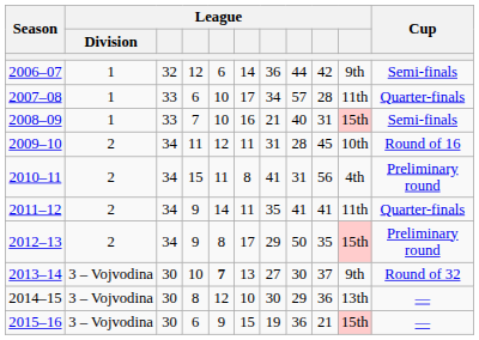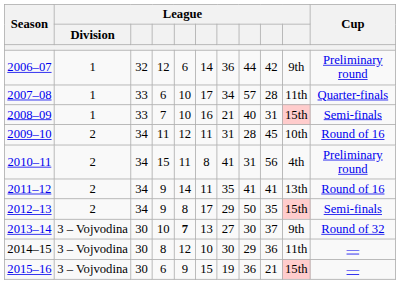 <table class="wikitable sortable" style="text-align:center">
 <tr>
 <th rowspan="2">Season</th>
 <th colspan="9">League</th>
 <th rowspan="2" width="100">Cup</th>
 </tr>
 <tr>
 <th>Division</th>
 <th width="20"></th>
 <th width="20"></th>
 <th width="20"></th>
 <th width="20"></th>
 <th width="20"></th>
 <th width="20"></th>
 <th width="20"></th>
 <th width="20"></th>
 </tr>
 <tr>
 <th colspan="11"></th>
 </tr>
 <tr>
 <td><a href='#'>2006–07</a></td>
 <td>1</td>
 <td>32</td>
 <td>12</td>
 <td>6</td>
 <td>14</td>
 <td>36</td>
 <td>44</td>
 <td>42</td>
 <td>9th</td>
-<td><a href='#'>Semi-finals</a></td>
+<td><a href='#'>Preliminary round</a></td>
 </tr>
 <tr>
 <td><a href='#'>2007–08</a></td>
 <td>1</td>
 <td>33</td>
 <td>6</td>
 <td>10</td>
 <td>17</td>
 <td>34</td>
 <td>57</td>
 <td>28</td>
 <td>11th</td>
 <td><a href='#'>Quarter-finals</a></td>
 </tr>
 <tr>
 <td><a href='#'>2008–09</a></td>
 <td>1</td>
 <td>33</td>
 <td>7</td>
 <td>10</td>
 <td>16</td>
 <td>21</td>
 <td>40</td>
 <td>31</td>
 <td style="background-color:#FCC">15th</td>
 <td><a href='#'>Semi-finals</a></td>
 </tr>
 <tr>
 <td><a href='#'>2009–10</a></td>
 <td>2</td>
 <td>34</td>
 <td>11</td>
 <td>12</td>
 <td>11</td>
 <td>31</td>
 <td>28</td>
 <td>45</td>
 <td>10th</td>
 <td><a href='#'>Round of 16</a></td>
 </tr>
 <tr>
 <td><a href='#'>2010–11</a></td>
 <td>2</td>
 <td>34</td>
 <td>15</td>
 <td>11</td>
 <td>8</td>
 <td>41</td>
 <td>31</td>
 <td>56</td>
 <td>4th</td>
 <td><a href='#'>Preliminary round</a></td>
 </tr>
 <tr>
 <td><a href='#'>2011–12</a></td>
 <td>2</td>
 <td>34</td>
 <td>9</td>
 <td>14</td>
 <td>11</td>
 <td>35</td>
 <td>41</td>
 <td>41</td>
-<td>11th</td>
-<td><a href='#'>Quarter-finals</a></td>
+<td>13th</td>
+<td><a href='#'>Round of 16</a></td>
 </tr>
 <tr>
 <td><a href='#'>2012–13</a></td>
 <td>2</td>
 <td>34</td>
 <td>9</td>
 <td>8</td>
 <td>17</td>
 <td>29</td>
 <td>50</td>
 <td>35</td>
 <td style="background-color:#FCC">15th</td>
-<td><a href='#'>Preliminary round</a></td>
+<td><a href='#'>Semi-finals</a></td>
 </tr>
 <tr>
 <td><a href='#'>2013–14</a></td>
 <td>3 – Vojvodina</td>
 <td>30</td>
 <td>10</td>
 <td><strong>7</strong></td>
 <td>13</td>
 <td>27</td>
 <td>30</td>
 <td>37</td>
 <td>9th</td>
 <td><a href='#'>Round of 32</a></td>
 </tr>
 <tr>
 <td>2014–15</td>
 <td>3 – Vojvodina</td>
 <td>30</td>
 <td>8</td>
 <td>12</td>
 <td>10</td>
 <td>30</td>
 <td>29</td>
 <td>36</td>
-<td>13th</td>
+<td>11th</td>
 <td><a href='#'>—</a></td>
 </tr>
 <tr>
 <td><a href='#'>2015–16</a></td>
 <td>3 – Vojvodina</td>
 <td>30</td>
 <td>6</td>
 <td>9</td>
 <td>15</td>
 <td>19</td>
 <td>36</td>
 <td>21</td>
 <td style="background-color:#FCC">15th</td>
 <td><a href='#'>—</a></td>
 </tr>
 </table>
